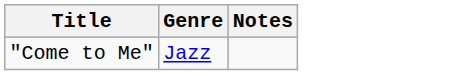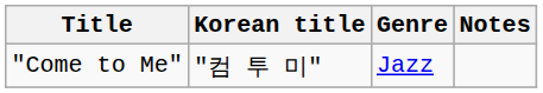 <table class="wikitable">
 <tr>
 <th>Title</th>
+<th>Korean title</th>
 <th>Genre</th>
 <th>Notes</th>
 </tr>
 <tr>
 <td>"Come to Me"</td>
+<td>"컴 투 미"</td>
 <td><a href='#'>Jazz</a></td>
 <td></td>
 </tr>
 </table>
